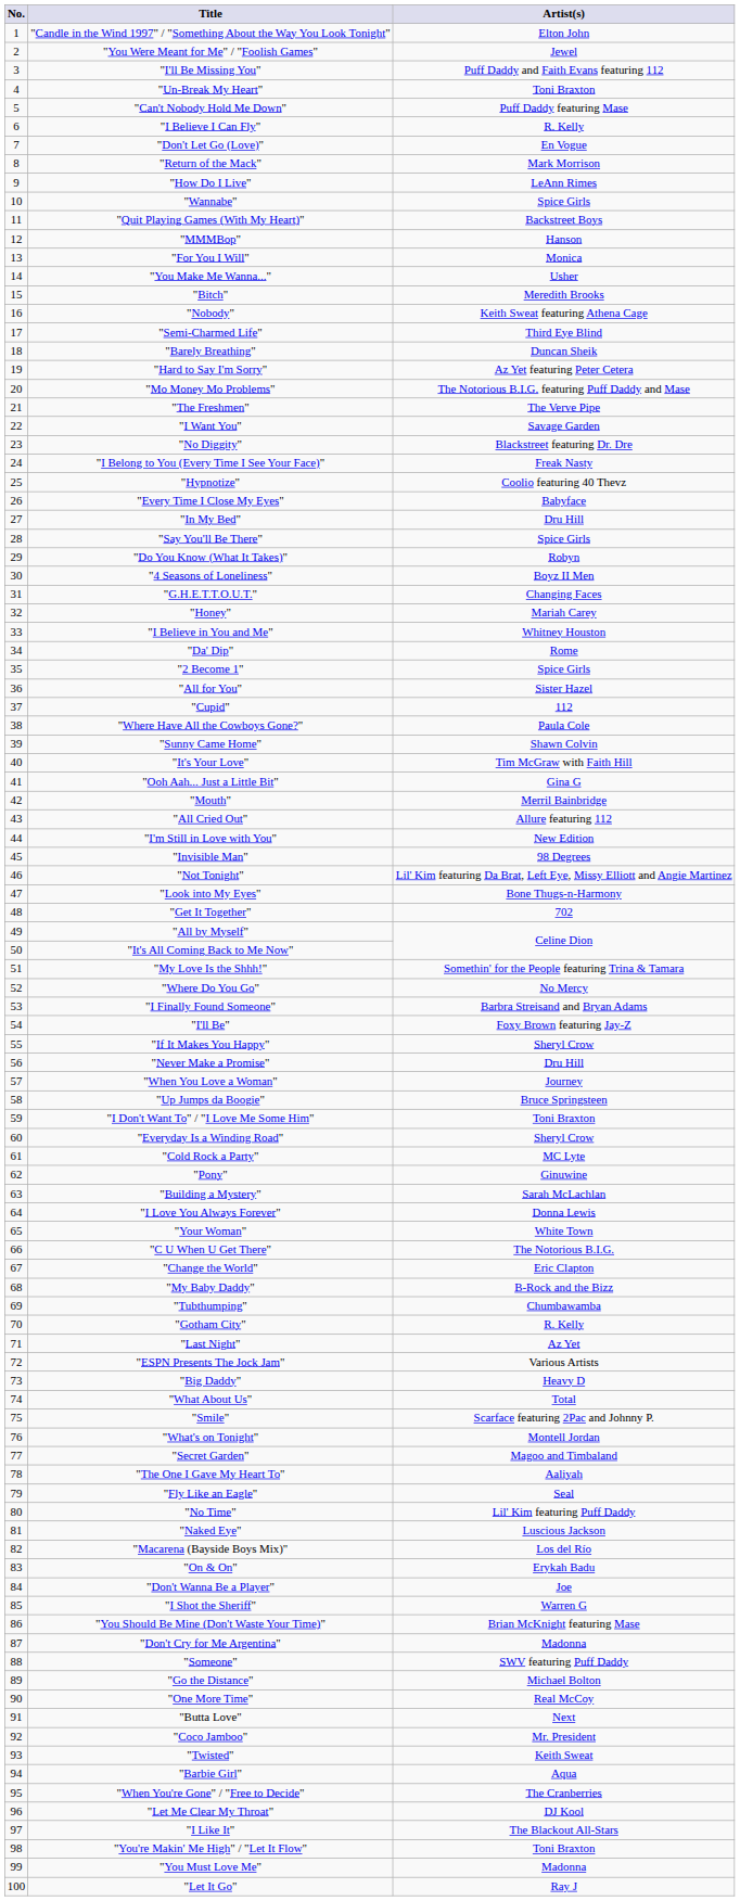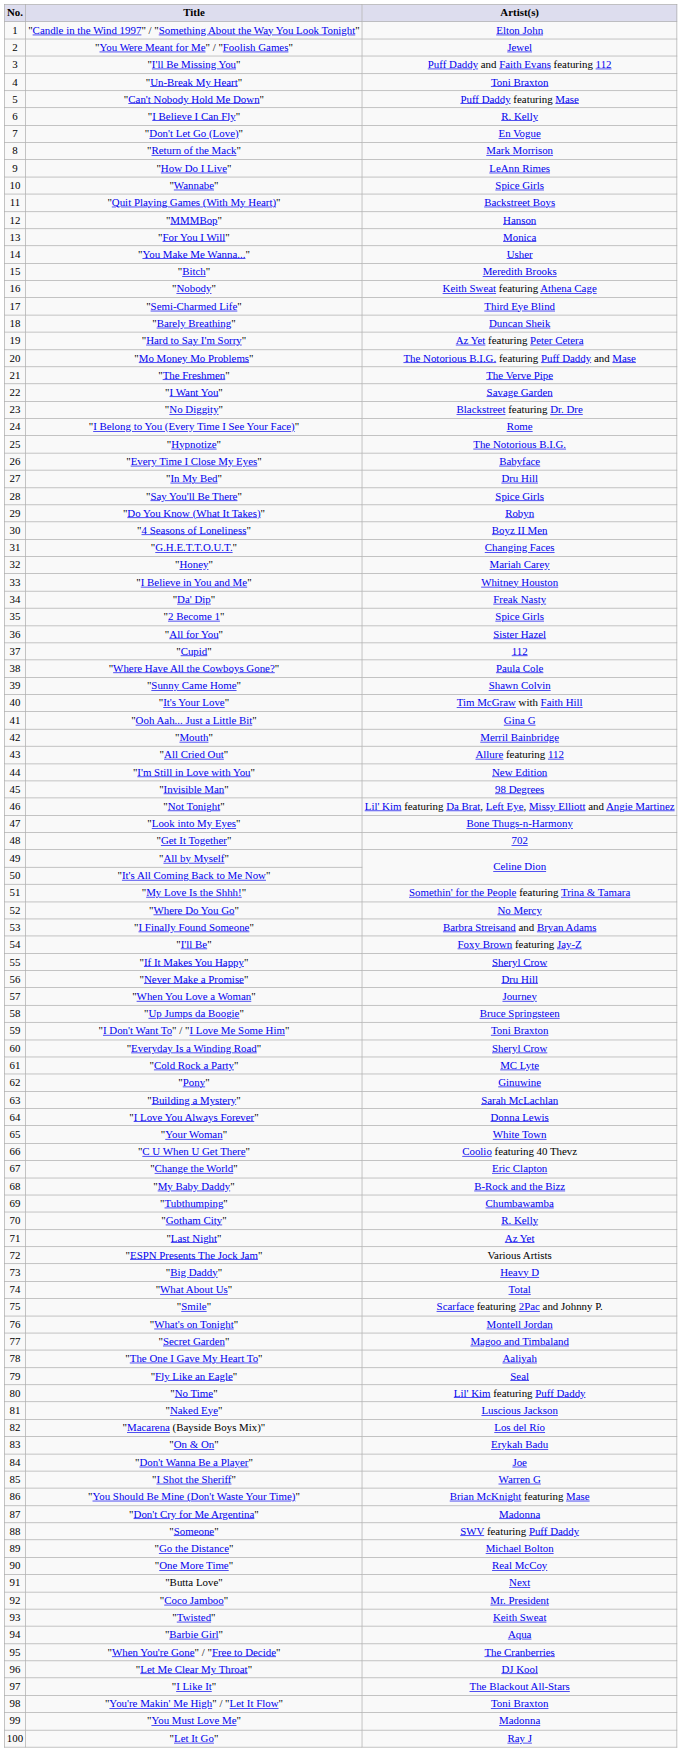 <table class="wikitable sortable" style="text-align: center">
 <tr>
 <th scope="col" style="background:#dde;">No.</th>
 <th scope="col" style="background:#dde;">Title</th>
 <th scope="col" style="background:#dde;">Artist(s)</th>
 </tr>
 <tr>
 <td>1</td>
 <td>"<a href='#'>Candle in the Wind 1997</a>" / "<a href='#'>Something About the Way You Look Tonight</a>"</td>
 <td><a href='#'>Elton John</a></td>
 </tr>
 <tr>
 <td>2</td>
 <td>"<a href='#'>You Were Meant for Me</a>" / "<a href='#'>Foolish Games</a>"</td>
 <td><a href='#'>Jewel</a></td>
 </tr>
 <tr>
 <td>3</td>
 <td>"<a href='#'>I'll Be Missing You</a>"</td>
 <td><a href='#'>Puff Daddy</a> and <a href='#'>Faith Evans</a> featuring <a href='#'>112</a></td>
 </tr>
 <tr>
 <td>4</td>
 <td>"<a href='#'>Un-Break My Heart</a>"</td>
 <td><a href='#'>Toni Braxton</a></td>
 </tr>
 <tr>
 <td>5</td>
 <td>"<a href='#'>Can't Nobody Hold Me Down</a>"</td>
 <td><a href='#'>Puff Daddy</a> featuring <a href='#'>Mase</a></td>
 </tr>
 <tr>
 <td>6</td>
 <td>"<a href='#'>I Believe I Can Fly</a>"</td>
 <td><a href='#'>R. Kelly</a></td>
 </tr>
 <tr>
 <td>7</td>
 <td>"<a href='#'>Don't Let Go (Love)</a>"</td>
 <td><a href='#'>En Vogue</a></td>
 </tr>
 <tr>
 <td>8</td>
 <td>"<a href='#'>Return of the Mack</a>"</td>
 <td><a href='#'>Mark Morrison</a></td>
 </tr>
 <tr>
 <td>9</td>
 <td>"<a href='#'>How Do I Live</a>"</td>
 <td><a href='#'>LeAnn Rimes</a></td>
 </tr>
 <tr>
 <td>10</td>
 <td>"<a href='#'>Wannabe</a>"</td>
 <td><a href='#'>Spice Girls</a></td>
 </tr>
 <tr>
 <td>11</td>
 <td>"<a href='#'>Quit Playing Games (With My Heart)</a>"</td>
 <td><a href='#'>Backstreet Boys</a></td>
 </tr>
 <tr>
 <td>12</td>
 <td>"<a href='#'>MMMBop</a>"</td>
 <td><a href='#'>Hanson</a></td>
 </tr>
 <tr>
 <td>13</td>
 <td>"<a href='#'>For You I Will</a>"</td>
 <td><a href='#'>Monica</a></td>
 </tr>
 <tr>
 <td>14</td>
 <td>"<a href='#'>You Make Me Wanna...</a>"</td>
 <td><a href='#'>Usher</a></td>
 </tr>
 <tr>
 <td>15</td>
 <td>"<a href='#'>Bitch</a>"</td>
 <td><a href='#'>Meredith Brooks</a></td>
 </tr>
 <tr>
 <td>16</td>
 <td>"<a href='#'>Nobody</a>"</td>
 <td><a href='#'>Keith Sweat</a> featuring <a href='#'>Athena Cage</a></td>
 </tr>
 <tr>
 <td>17</td>
 <td>"<a href='#'>Semi-Charmed Life</a>"</td>
 <td><a href='#'>Third Eye Blind</a></td>
 </tr>
 <tr>
 <td>18</td>
 <td>"<a href='#'>Barely Breathing</a>"</td>
 <td><a href='#'>Duncan Sheik</a></td>
 </tr>
 <tr>
 <td>19</td>
 <td>"<a href='#'>Hard to Say I'm Sorry</a>"</td>
 <td><a href='#'>Az Yet</a> featuring <a href='#'>Peter Cetera</a></td>
 </tr>
 <tr>
 <td>20</td>
 <td>"<a href='#'>Mo Money Mo Problems</a>"</td>
 <td><a href='#'>The Notorious B.I.G.</a> featuring <a href='#'>Puff Daddy</a> and <a href='#'>Mase</a></td>
 </tr>
 <tr>
 <td>21</td>
 <td>"<a href='#'>The Freshmen</a>"</td>
 <td><a href='#'>The Verve Pipe</a></td>
 </tr>
 <tr>
 <td>22</td>
 <td>"<a href='#'>I Want You</a>"</td>
 <td><a href='#'>Savage Garden</a></td>
 </tr>
 <tr>
 <td>23</td>
 <td>"<a href='#'>No Diggity</a>"</td>
 <td><a href='#'>Blackstreet</a> featuring <a href='#'>Dr. Dre</a></td>
 </tr>
 <tr>
 <td>24</td>
 <td>"<a href='#'>I Belong to You (Every Time I See Your Face)</a>"</td>
-<td><a href='#'>Freak Nasty</a></td>
+<td><a href='#'>Rome</a></td>
 </tr>
 <tr>
 <td>25</td>
 <td>"<a href='#'>Hypnotize</a>"</td>
-<td><a href='#'>Coolio</a> featuring 40 Thevz</td>
+<td><a href='#'>The Notorious B.I.G.</a></td>
 </tr>
 <tr>
 <td>26</td>
 <td>"<a href='#'>Every Time I Close My Eyes</a>"</td>
 <td><a href='#'>Babyface</a></td>
 </tr>
 <tr>
 <td>27</td>
 <td>"<a href='#'>In My Bed</a>"</td>
 <td><a href='#'>Dru Hill</a></td>
 </tr>
 <tr>
 <td>28</td>
 <td>"<a href='#'>Say You'll Be There</a>"</td>
 <td><a href='#'>Spice Girls</a></td>
 </tr>
 <tr>
 <td>29</td>
 <td>"<a href='#'>Do You Know (What It Takes)</a>"</td>
 <td><a href='#'>Robyn</a></td>
 </tr>
 <tr>
 <td>30</td>
 <td>"<a href='#'>4 Seasons of Loneliness</a>"</td>
 <td><a href='#'>Boyz II Men</a></td>
 </tr>
 <tr>
 <td>31</td>
 <td>"<a href='#'>G.H.E.T.T.O.U.T.</a>"</td>
 <td><a href='#'>Changing Faces</a></td>
 </tr>
 <tr>
 <td>32</td>
 <td>"<a href='#'>Honey</a>"</td>
 <td><a href='#'>Mariah Carey</a></td>
 </tr>
 <tr>
 <td>33</td>
 <td>"<a href='#'>I Believe in You and Me</a>"</td>
 <td><a href='#'>Whitney Houston</a></td>
 </tr>
 <tr>
 <td>34</td>
 <td>"<a href='#'>Da' Dip</a>"</td>
-<td><a href='#'>Rome</a></td>
+<td><a href='#'>Freak Nasty</a></td>
 </tr>
 <tr>
 <td>35</td>
 <td>"<a href='#'>2 Become 1</a>"</td>
 <td><a href='#'>Spice Girls</a></td>
 </tr>
 <tr>
 <td>36</td>
 <td>"<a href='#'>All for You</a>"</td>
 <td><a href='#'>Sister Hazel</a></td>
 </tr>
 <tr>
 <td>37</td>
 <td>"<a href='#'>Cupid</a>"</td>
 <td><a href='#'>112</a></td>
 </tr>
 <tr>
 <td>38</td>
 <td>"<a href='#'>Where Have All the Cowboys Gone?</a>"</td>
 <td><a href='#'>Paula Cole</a></td>
 </tr>
 <tr>
 <td>39</td>
 <td>"<a href='#'>Sunny Came Home</a>"</td>
 <td><a href='#'>Shawn Colvin</a></td>
 </tr>
 <tr>
 <td>40</td>
 <td>"<a href='#'>It's Your Love</a>"</td>
 <td><a href='#'>Tim McGraw</a> with <a href='#'>Faith Hill</a></td>
 </tr>
 <tr>
 <td>41</td>
 <td>"<a href='#'>Ooh Aah... Just a Little Bit</a>"</td>
 <td><a href='#'>Gina G</a></td>
 </tr>
 <tr>
 <td>42</td>
 <td>"<a href='#'>Mouth</a>"</td>
 <td><a href='#'>Merril Bainbridge</a></td>
 </tr>
 <tr>
 <td>43</td>
 <td>"<a href='#'>All Cried Out</a>"</td>
 <td><a href='#'>Allure</a> featuring <a href='#'>112</a></td>
 </tr>
 <tr>
 <td>44</td>
 <td>"<a href='#'>I'm Still in Love with You</a>"</td>
 <td><a href='#'>New Edition</a></td>
 </tr>
 <tr>
 <td>45</td>
 <td>"<a href='#'>Invisible Man</a>"</td>
 <td><a href='#'>98 Degrees</a></td>
 </tr>
 <tr>
 <td>46</td>
 <td>"<a href='#'>Not Tonight</a>"</td>
 <td><a href='#'>Lil' Kim</a> featuring <a href='#'>Da Brat</a>, <a href='#'>Left Eye</a>, <a href='#'>Missy Elliott</a> and <a href='#'>Angie Martinez</a></td>
 </tr>
 <tr>
 <td>47</td>
 <td>"<a href='#'>Look into My Eyes</a>"</td>
 <td><a href='#'>Bone Thugs-n-Harmony</a></td>
 </tr>
 <tr>
 <td>48</td>
 <td>"<a href='#'>Get It Together</a>"</td>
 <td><a href='#'>702</a></td>
 </tr>
 <tr>
 <td>49</td>
 <td>"<a href='#'>All by Myself</a>"</td>
 <td rowspan="2"><a href='#'>Celine Dion</a></td>
 </tr>
 <tr>
 <td>50</td>
 <td>"<a href='#'>It's All Coming Back to Me Now</a>"</td>
 </tr>
 <tr>
 <td>51</td>
 <td>"<a href='#'>My Love Is the Shhh!</a>"</td>
 <td><a href='#'>Somethin' for the People</a> featuring <a href='#'>Trina & Tamara</a></td>
 </tr>
 <tr>
 <td>52</td>
 <td>"<a href='#'>Where Do You Go</a>"</td>
 <td><a href='#'>No Mercy</a></td>
 </tr>
 <tr>
 <td>53</td>
 <td>"<a href='#'>I Finally Found Someone</a>"</td>
 <td><a href='#'>Barbra Streisand</a> and <a href='#'>Bryan Adams</a></td>
 </tr>
 <tr>
 <td>54</td>
 <td>"<a href='#'>I'll Be</a>"</td>
 <td><a href='#'>Foxy Brown</a> featuring <a href='#'>Jay-Z</a></td>
 </tr>
 <tr>
 <td>55</td>
 <td>"<a href='#'>If It Makes You Happy</a>"</td>
 <td><a href='#'>Sheryl Crow</a></td>
 </tr>
 <tr>
 <td>56</td>
 <td>"<a href='#'>Never Make a Promise</a>"</td>
 <td><a href='#'>Dru Hill</a></td>
 </tr>
 <tr>
 <td>57</td>
 <td>"<a href='#'>When You Love a Woman</a>"</td>
 <td><a href='#'>Journey</a></td>
 </tr>
 <tr>
 <td>58</td>
 <td>"<a href='#'>Up Jumps da Boogie</a>"</td>
 <td><a href='#'>Bruce Springsteen</a></td>
 </tr>
 <tr>
 <td>59</td>
 <td>"<a href='#'>I Don't Want To</a>" / "<a href='#'>I Love Me Some Him</a>"</td>
 <td><a href='#'>Toni Braxton</a></td>
 </tr>
 <tr>
 <td>60</td>
 <td>"<a href='#'>Everyday Is a Winding Road</a>"</td>
 <td><a href='#'>Sheryl Crow</a></td>
 </tr>
 <tr>
 <td>61</td>
 <td>"<a href='#'>Cold Rock a Party</a>"</td>
 <td><a href='#'>MC Lyte</a></td>
 </tr>
 <tr>
 <td>62</td>
 <td>"<a href='#'>Pony</a>"</td>
 <td><a href='#'>Ginuwine</a></td>
 </tr>
 <tr>
 <td>63</td>
 <td>"<a href='#'>Building a Mystery</a>"</td>
 <td><a href='#'>Sarah McLachlan</a></td>
 </tr>
 <tr>
 <td>64</td>
 <td>"<a href='#'>I Love You Always Forever</a>"</td>
 <td><a href='#'>Donna Lewis</a></td>
 </tr>
 <tr>
 <td>65</td>
 <td>"<a href='#'>Your Woman</a>"</td>
 <td><a href='#'>White Town</a></td>
 </tr>
 <tr>
 <td>66</td>
 <td>"<a href='#'>C U When U Get There</a>"</td>
-<td><a href='#'>The Notorious B.I.G.</a></td>
+<td><a href='#'>Coolio</a> featuring 40 Thevz</td>
 </tr>
 <tr>
 <td>67</td>
 <td>"<a href='#'>Change the World</a>"</td>
 <td><a href='#'>Eric Clapton</a></td>
 </tr>
 <tr>
 <td>68</td>
 <td>"<a href='#'>My Baby Daddy</a>"</td>
 <td><a href='#'>B-Rock and the Bizz</a></td>
 </tr>
 <tr>
 <td>69</td>
 <td>"<a href='#'>Tubthumping</a>"</td>
 <td><a href='#'>Chumbawamba</a></td>
 </tr>
 <tr>
 <td>70</td>
 <td>"<a href='#'>Gotham City</a>"</td>
 <td><a href='#'>R. Kelly</a></td>
 </tr>
 <tr>
 <td>71</td>
 <td>"<a href='#'>Last Night</a>"</td>
 <td><a href='#'>Az Yet</a></td>
 </tr>
 <tr>
 <td>72</td>
 <td>"<a href='#'>ESPN Presents The Jock Jam</a>"</td>
 <td>Various Artists</td>
 </tr>
 <tr>
 <td>73</td>
 <td>"<a href='#'>Big Daddy</a>"</td>
 <td><a href='#'>Heavy D</a></td>
 </tr>
 <tr>
 <td>74</td>
 <td>"<a href='#'>What About Us</a>"</td>
 <td><a href='#'>Total</a></td>
 </tr>
 <tr>
 <td>75</td>
 <td>"<a href='#'>Smile</a>"</td>
 <td><a href='#'>Scarface</a> featuring <a href='#'>2Pac</a> and Johnny P.</td>
 </tr>
 <tr>
 <td>76</td>
 <td>"<a href='#'>What's on Tonight</a>"</td>
 <td><a href='#'>Montell Jordan</a></td>
 </tr>
 <tr>
 <td>77</td>
 <td>"<a href='#'>Secret Garden</a>"</td>
 <td><a href='#'>Magoo and Timbaland</a></td>
 </tr>
 <tr>
 <td>78</td>
 <td>"<a href='#'>The One I Gave My Heart To</a>"</td>
 <td><a href='#'>Aaliyah</a></td>
 </tr>
 <tr>
 <td>79</td>
 <td>"<a href='#'>Fly Like an Eagle</a>"</td>
 <td><a href='#'>Seal</a></td>
 </tr>
 <tr>
 <td>80</td>
 <td>"<a href='#'>No Time</a>"</td>
 <td><a href='#'>Lil' Kim</a> featuring <a href='#'>Puff Daddy</a></td>
 </tr>
 <tr>
 <td>81</td>
 <td>"<a href='#'>Naked Eye</a>"</td>
 <td><a href='#'>Luscious Jackson</a></td>
 </tr>
 <tr>
 <td>82</td>
 <td>"<a href='#'>Macarena</a> (Bayside Boys Mix)"</td>
 <td><a href='#'>Los del Río</a></td>
 </tr>
 <tr>
 <td>83</td>
 <td>"<a href='#'>On & On</a>"</td>
 <td><a href='#'>Erykah Badu</a></td>
 </tr>
 <tr>
 <td>84</td>
 <td>"<a href='#'>Don't Wanna Be a Player</a>"</td>
 <td><a href='#'>Joe</a></td>
 </tr>
 <tr>
 <td>85</td>
 <td>"<a href='#'>I Shot the Sheriff</a>"</td>
 <td><a href='#'>Warren G</a></td>
 </tr>
 <tr>
 <td>86</td>
 <td>"<a href='#'>You Should Be Mine (Don't Waste Your Time)</a>"</td>
 <td><a href='#'>Brian McKnight</a> featuring <a href='#'>Mase</a></td>
 </tr>
 <tr>
 <td>87</td>
 <td>"<a href='#'>Don't Cry for Me Argentina</a>"</td>
 <td><a href='#'>Madonna</a></td>
 </tr>
 <tr>
 <td>88</td>
 <td>"<a href='#'>Someone</a>"</td>
 <td><a href='#'>SWV</a> featuring <a href='#'>Puff Daddy</a></td>
 </tr>
 <tr>
 <td>89</td>
 <td>"<a href='#'>Go the Distance</a>"</td>
 <td><a href='#'>Michael Bolton</a></td>
 </tr>
 <tr>
 <td>90</td>
 <td>"<a href='#'>One More Time</a>"</td>
 <td><a href='#'>Real McCoy</a></td>
 </tr>
 <tr>
 <td>91</td>
 <td>"Butta Love"</td>
 <td><a href='#'>Next</a></td>
 </tr>
 <tr>
 <td>92</td>
 <td>"<a href='#'>Coco Jamboo</a>"</td>
 <td><a href='#'>Mr. President</a></td>
 </tr>
 <tr>
 <td>93</td>
 <td>"<a href='#'>Twisted</a>"</td>
 <td><a href='#'>Keith Sweat</a></td>
 </tr>
 <tr>
 <td>94</td>
 <td>"<a href='#'>Barbie Girl</a>"</td>
 <td><a href='#'>Aqua</a></td>
 </tr>
 <tr>
 <td>95</td>
 <td>"<a href='#'>When You're Gone</a>" / "<a href='#'>Free to Decide</a>"</td>
 <td><a href='#'>The Cranberries</a></td>
 </tr>
 <tr>
 <td>96</td>
 <td>"<a href='#'>Let Me Clear My Throat</a>"</td>
 <td><a href='#'>DJ Kool</a></td>
 </tr>
 <tr>
 <td>97</td>
 <td>"<a href='#'>I Like It</a>"</td>
 <td><a href='#'>The Blackout All-Stars</a></td>
 </tr>
 <tr>
 <td>98</td>
 <td>"<a href='#'>You're Makin' Me High</a>" / "<a href='#'>Let It Flow</a>"</td>
 <td><a href='#'>Toni Braxton</a></td>
 </tr>
 <tr>
 <td>99</td>
 <td>"<a href='#'>You Must Love Me</a>"</td>
 <td><a href='#'>Madonna</a></td>
 </tr>
 <tr>
 <td>100</td>
 <td>"<a href='#'>Let It Go</a>"</td>
 <td><a href='#'>Ray J</a></td>
 </tr>
 </table>
